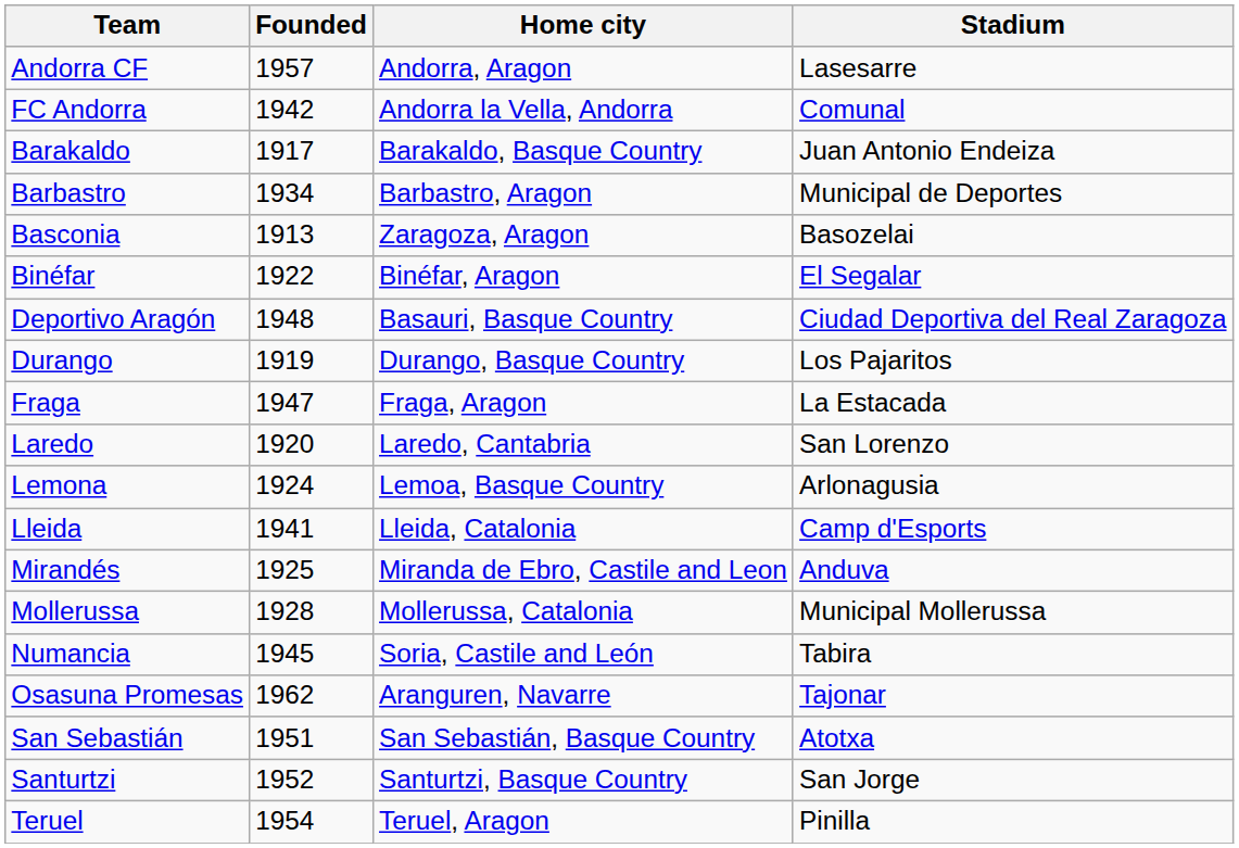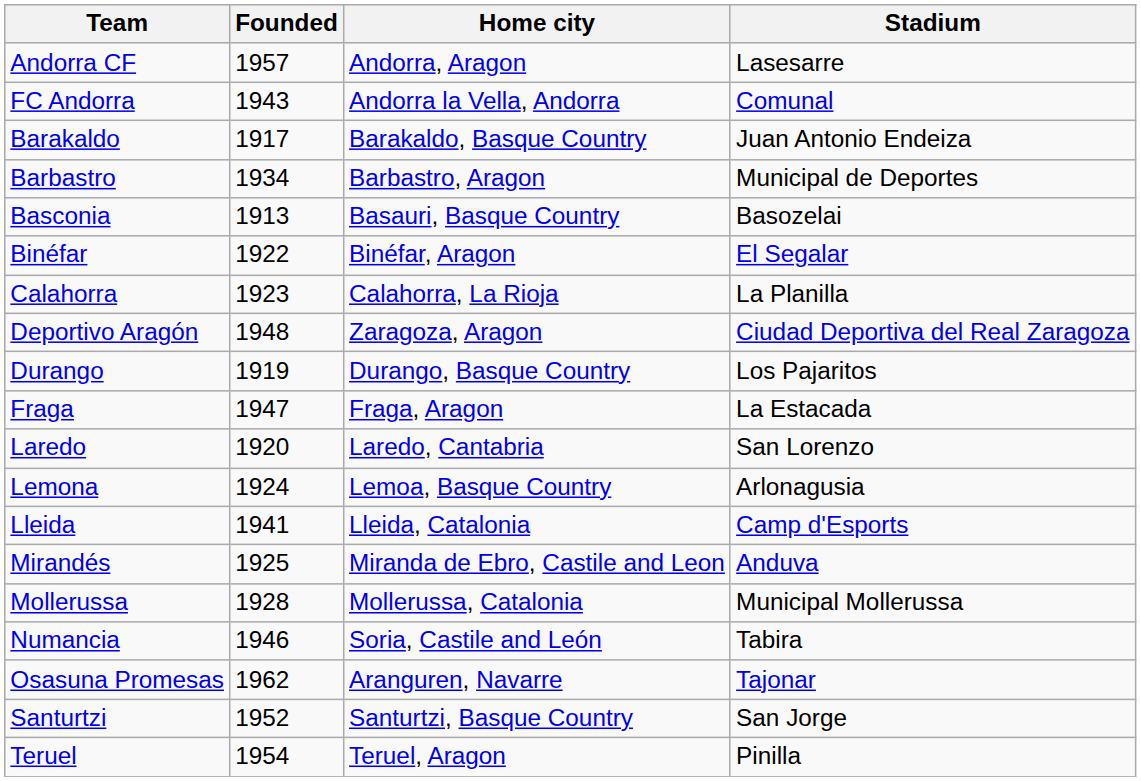 <table class="wikitable sortable">
 <tr>
 <th>Team</th>
 <th>Founded</th>
 <th>Home city</th>
 <th>Stadium</th>
 </tr>
 <tr>
 <td><a href='#'>Andorra CF</a></td>
 <td>1957</td>
 <td><a href='#'>Andorra</a>, <a href='#'>Aragon</a></td>
 <td>Lasesarre</td>
 </tr>
 <tr>
 <td><a href='#'>FC Andorra</a></td>
-<td>1942</td>
+<td>1943</td>
 <td><a href='#'>Andorra la Vella</a>, <a href='#'>Andorra</a></td>
 <td><a href='#'>Comunal</a></td>
 </tr>
 <tr>
 <td><a href='#'>Barakaldo</a></td>
 <td>1917</td>
 <td><a href='#'>Barakaldo</a>, <a href='#'>Basque Country</a></td>
 <td>Juan Antonio Endeiza</td>
 </tr>
 <tr>
 <td><a href='#'>Barbastro</a></td>
 <td>1934</td>
 <td><a href='#'>Barbastro</a>, <a href='#'>Aragon</a></td>
 <td>Municipal de Deportes</td>
 </tr>
 <tr>
 <td><a href='#'>Basconia</a></td>
 <td>1913</td>
-<td><a href='#'>Zaragoza</a>, <a href='#'>Aragon</a></td>
+<td><a href='#'>Basauri</a>, <a href='#'>Basque Country</a></td>
 <td>Basozelai</td>
 </tr>
 <tr>
 <td><a href='#'>Binéfar</a></td>
 <td>1922</td>
 <td><a href='#'>Binéfar</a>, <a href='#'>Aragon</a></td>
 <td><a href='#'>El Segalar</a></td>
 </tr>
 <tr>
+<td><a href='#'>Calahorra</a></td>
+<td>1923</td>
+<td><a href='#'>Calahorra</a>, <a href='#'>La Rioja</a></td>
+<td>La Planilla</td>
+</tr>
+<tr>
 <td><a href='#'>Deportivo Aragón</a></td>
 <td>1948</td>
-<td><a href='#'>Basauri</a>, <a href='#'>Basque Country</a></td>
+<td><a href='#'>Zaragoza</a>, <a href='#'>Aragon</a></td>
 <td><a href='#'>Ciudad Deportiva del Real Zaragoza</a></td>
 </tr>
 <tr>
 <td><a href='#'>Durango</a></td>
 <td>1919</td>
 <td><a href='#'>Durango</a>, <a href='#'>Basque Country</a></td>
 <td>Los Pajaritos</td>
 </tr>
 <tr>
 <td><a href='#'>Fraga</a></td>
 <td>1947</td>
 <td><a href='#'>Fraga</a>, <a href='#'>Aragon</a></td>
 <td>La Estacada</td>
 </tr>
 <tr>
 <td><a href='#'>Laredo</a></td>
 <td>1920</td>
 <td><a href='#'>Laredo</a>, <a href='#'>Cantabria</a></td>
 <td>San Lorenzo</td>
 </tr>
 <tr>
 <td><a href='#'>Lemona</a></td>
 <td>1924</td>
 <td><a href='#'>Lemoa</a>, <a href='#'>Basque Country</a></td>
 <td>Arlonagusia</td>
 </tr>
 <tr>
 <td><a href='#'>Lleida</a></td>
 <td>1941</td>
 <td><a href='#'>Lleida</a>, <a href='#'>Catalonia</a></td>
 <td><a href='#'>Camp d'Esports</a></td>
 </tr>
 <tr>
 <td><a href='#'>Mirandés</a></td>
 <td>1925</td>
 <td><a href='#'>Miranda de Ebro</a>, <a href='#'>Castile and Leon</a></td>
 <td><a href='#'>Anduva</a></td>
 </tr>
 <tr>
 <td><a href='#'>Mollerussa</a></td>
 <td>1928</td>
 <td><a href='#'>Mollerussa</a>, <a href='#'>Catalonia</a></td>
 <td>Municipal Mollerussa</td>
 </tr>
 <tr>
 <td><a href='#'>Numancia</a></td>
-<td>1945</td>
+<td>1946</td>
 <td><a href='#'>Soria</a>, <a href='#'>Castile and León</a></td>
 <td>Tabira</td>
 </tr>
 <tr>
 <td><a href='#'>Osasuna Promesas</a></td>
 <td>1962</td>
 <td><a href='#'>Aranguren</a>, <a href='#'>Navarre</a></td>
 <td><a href='#'>Tajonar</a></td>
-</tr>
-<tr>
-<td><a href='#'>San Sebastián</a></td>
-<td>1951</td>
-<td><a href='#'>San Sebastián</a>, <a href='#'>Basque Country</a></td>
-<td><a href='#'>Atotxa</a></td>
 </tr>
 <tr>
 <td><a href='#'>Santurtzi</a></td>
 <td>1952</td>
 <td><a href='#'>Santurtzi</a>, <a href='#'>Basque Country</a></td>
 <td>San Jorge</td>
 </tr>
 <tr>
 <td><a href='#'>Teruel</a></td>
 <td>1954</td>
 <td><a href='#'>Teruel</a>, <a href='#'>Aragon</a></td>
 <td>Pinilla</td>
 </tr>
 </table>
